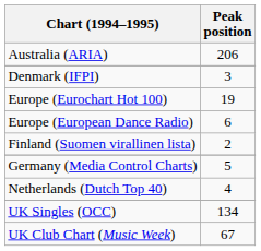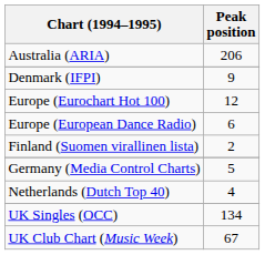 <table class="wikitable sortable">
 <tr>
 <th>Chart (1994–1995)</th>
 <th>Peak<br>position</th>
 </tr>
 <tr>
 <td>Australia (<a href='#'>ARIA</a>)</td>
 <td align="center">206</td>
 </tr>
 <tr>
 </tr>
 <tr>
 </tr>
 <tr>
 </tr>
 <tr>
 <td>Denmark (<a href='#'>IFPI</a>)</td>
-<td align="center">3</td>
+<td align="center">9</td>
 </tr>
 <tr>
 <td>Europe (<a href='#'>Eurochart Hot 100</a>)</td>
-<td align="center">19</td>
+<td align="center">12</td>
 </tr>
 <tr>
 <td>Europe (<a href='#'>European Dance Radio</a>)</td>
 <td align="center">6</td>
 </tr>
 <tr>
 <td>Finland (<a href='#'>Suomen virallinen lista</a>)</td>
 <td align="center">2</td>
 </tr>
 <tr>
 </tr>
 <tr>
 <td>Germany (<a href='#'>Media Control Charts</a>)</td>
 <td align="center">5</td>
 </tr>
 <tr>
 <td>Netherlands (<a href='#'>Dutch Top 40</a>)</td>
 <td align="center">4</td>
 </tr>
 <tr>
 </tr>
 <tr>
 </tr>
 <tr>
 </tr>
 <tr>
 <td><a href='#'>UK Singles</a> (<a href='#'>OCC</a>)</td>
 <td align="center">134</td>
 </tr>
 <tr>
 <td><a href='#'>UK Club Chart</a> (<em><a href='#'>Music Week</a></em>)</td>
 <td align="center">67</td>
 </tr>
 </table>
